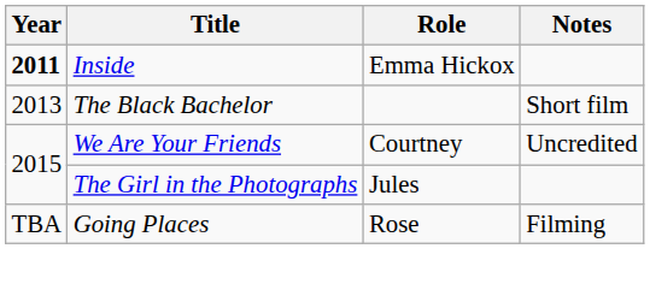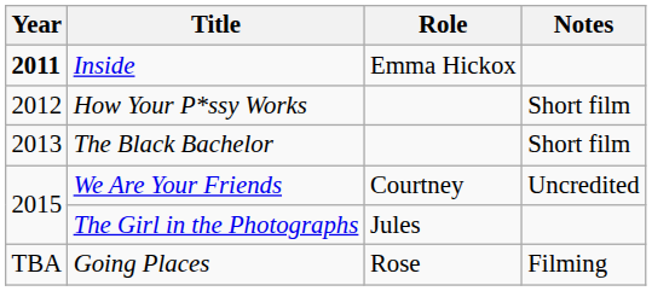 <table class="wikitable sortable">
 <tr>
 <th>Year</th>
 <th>Title</th>
 <th>Role</th>
 <th class="unsortable">Notes</th>
 </tr>
 <tr>
 <td><strong>2011</strong></td>
 <td><em><a href='#'>Inside</a></em></td>
 <td>Emma Hickox</td>
 <td></td>
+</tr>
+<tr>
+<td>2012</td>
+<td><em>How Your P*ssy Works</em></td>
+<td></td>
+<td>Short film</td>
 </tr>
 <tr>
 <td>2013</td>
 <td><em>The Black Bachelor</em></td>
 <td></td>
 <td>Short film</td>
 </tr>
 <tr>
 <td rowspan="2">2015</td>
 <td><em><a href='#'>We Are Your Friends</a></em></td>
 <td>Courtney</td>
 <td>Uncredited</td>
 </tr>
 <tr>
 <td><em><a href='#'>The Girl in the Photographs</a></em></td>
 <td>Jules</td>
 <td></td>
 </tr>
 <tr>
 <td>TBA</td>
 <td><em>Going Places</em></td>
 <td>Rose</td>
 <td>Filming</td>
 </tr>
 </table>
